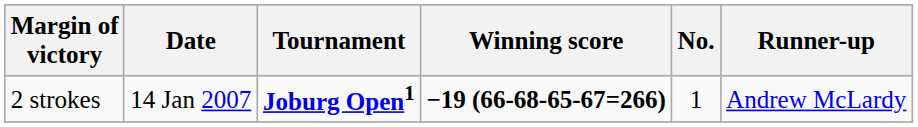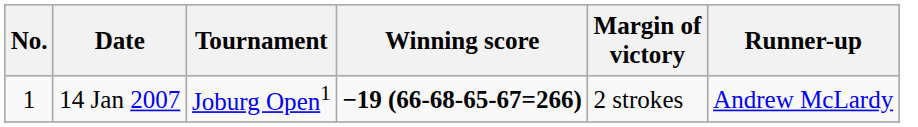 <table class="wikitable" style="font-size:95%;">
 <tr>
-<th>Margin of<br>victory</th>
+<th>No.</th>
 <th>Date</th>
 <th>Tournament</th>
 <th>Winning score</th>
-<th>No.</th>
+<th>Margin of<br>victory</th>
 <th>Runner-up</th>
 </tr>
 <tr>
+<td align=center>1</td>
+<td align=right>14 Jan <a href='#'>2007</a></td>
+<td><a href='#'>Joburg Open</a><sup>1</sup></td>
+<td><strong>−19 (66-68-65-67=266)</strong></td>
 <td>2 strokes</td>
-<td align=right>14 Jan <a href='#'>2007</a></td>
-<td><strong><a href='#'>Joburg Open</a><sup>1</sup></strong></td>
-<td><strong>−19 (66-68-65-67=266)</strong></td>
-<td align=center>1</td>
 <td> <a href='#'>Andrew McLardy</a></td>
 </tr>
 </table>
